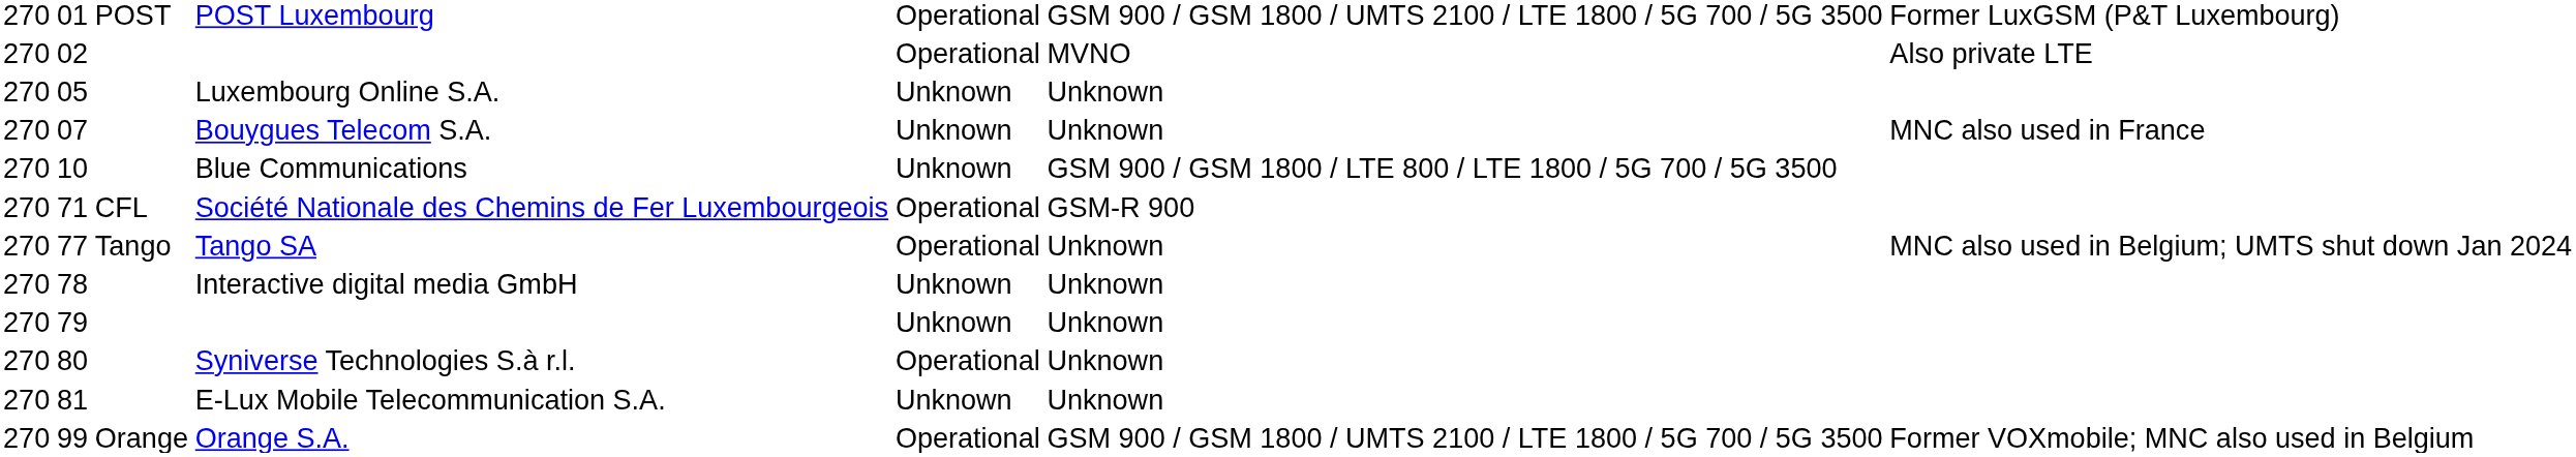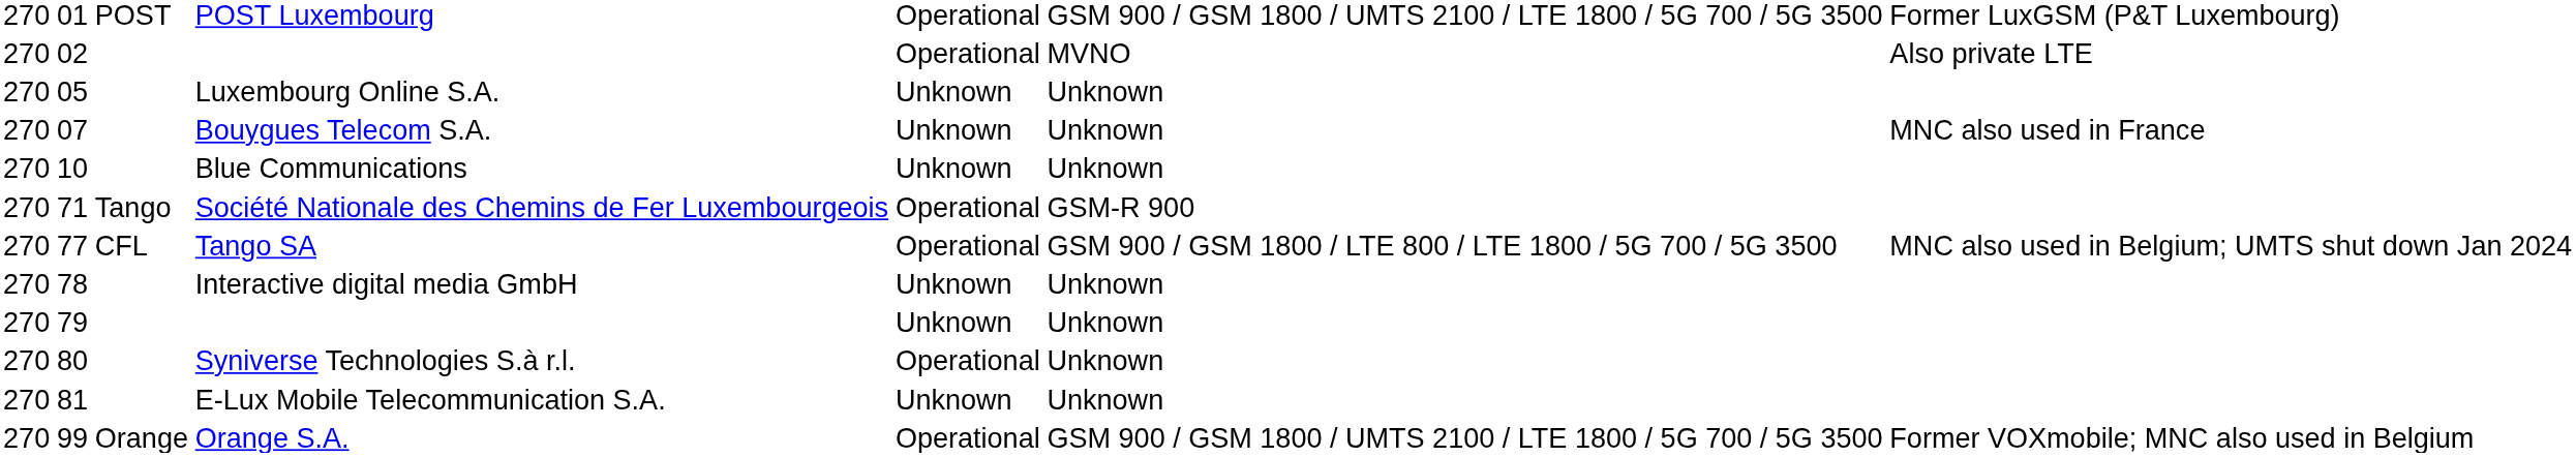 <table>
 <tr>
 <td>270</td>
 <td>01</td>
 <td>POST</td>
 <td><a href='#'>POST Luxembourg</a></td>
 <td>Operational</td>
 <td>GSM 900 / GSM 1800 / UMTS 2100 / LTE 1800 / 5G 700 / 5G 3500</td>
 <td>Former LuxGSM (P&T Luxembourg)</td>
 </tr>
 <tr>
 <td>270</td>
 <td>02</td>
 <td></td>
 <td></td>
 <td>Operational</td>
 <td>MVNO</td>
 <td>Also private LTE</td>
 </tr>
 <tr>
 <td>270</td>
 <td>05</td>
 <td></td>
 <td>Luxembourg Online S.A.</td>
 <td>Unknown</td>
 <td>Unknown</td>
 <td></td>
 </tr>
 <tr>
 <td>270</td>
 <td>07</td>
 <td></td>
 <td><a href='#'>Bouygues Telecom</a> S.A.</td>
 <td>Unknown</td>
 <td>Unknown</td>
 <td> MNC also used in France</td>
 </tr>
 <tr>
 <td>270</td>
 <td>10</td>
 <td></td>
 <td>Blue Communications</td>
 <td>Unknown</td>
-<td>GSM 900 / GSM 1800 / LTE 800 / LTE 1800 / 5G 700 / 5G 3500</td>
+<td>Unknown</td>
 <td></td>
 </tr>
 <tr>
 <td>270</td>
 <td>71</td>
-<td>CFL</td>
+<td>Tango</td>
 <td><a href='#'>Société Nationale des Chemins de Fer Luxembourgeois</a></td>
 <td>Operational</td>
 <td>GSM-R 900</td>
 <td></td>
 </tr>
 <tr>
 <td>270</td>
 <td>77</td>
-<td>Tango</td>
+<td>CFL</td>
 <td><a href='#'>Tango SA</a></td>
 <td>Operational</td>
-<td>Unknown</td>
+<td>GSM 900 / GSM 1800 / LTE 800 / LTE 1800 / 5G 700 / 5G 3500</td>
 <td> MNC also used in Belgium; UMTS shut down Jan 2024</td>
 </tr>
 <tr>
 <td>270</td>
 <td>78</td>
 <td></td>
 <td>Interactive digital media GmbH</td>
 <td>Unknown</td>
 <td>Unknown</td>
 <td></td>
 </tr>
 <tr>
 <td>270</td>
 <td>79</td>
 <td></td>
 <td></td>
 <td>Unknown</td>
 <td>Unknown</td>
 <td></td>
 </tr>
 <tr>
 <td>270</td>
 <td>80</td>
 <td></td>
 <td><a href='#'>Syniverse</a> Technologies S.à r.l.</td>
 <td>Operational</td>
 <td>Unknown</td>
 <td></td>
 </tr>
 <tr>
 <td>270</td>
 <td>81</td>
 <td></td>
 <td>E-Lux Mobile Telecommunication S.A.</td>
 <td>Unknown</td>
 <td>Unknown</td>
 <td></td>
 </tr>
 <tr>
 <td>270</td>
 <td>99</td>
 <td>Orange</td>
 <td><a href='#'>Orange S.A.</a></td>
 <td>Operational</td>
 <td>GSM 900 / GSM 1800 / UMTS 2100 / LTE 1800 / 5G 700 / 5G 3500</td>
 <td>Former VOXmobile; MNC also used in Belgium</td>
 </tr>
 </table>
